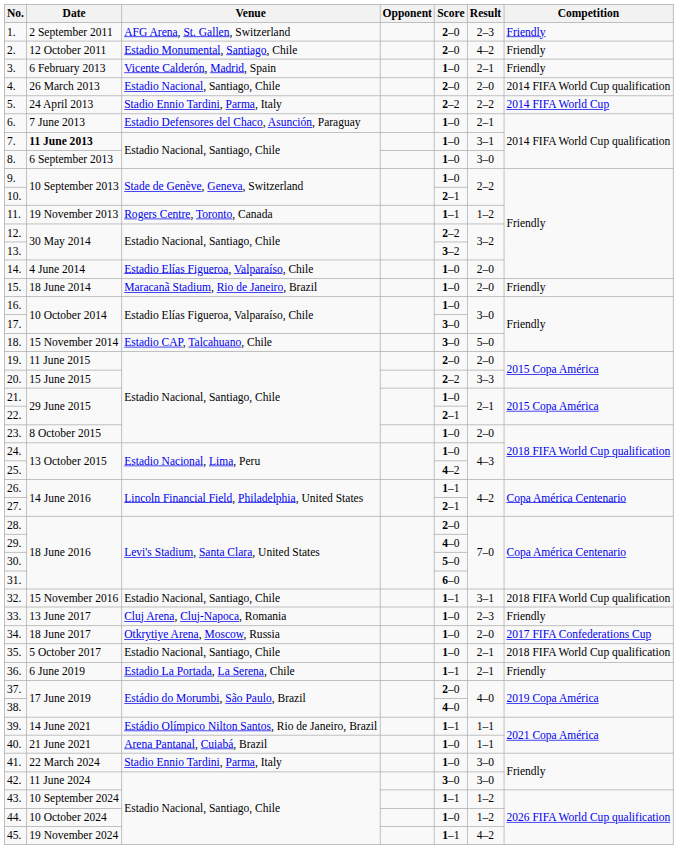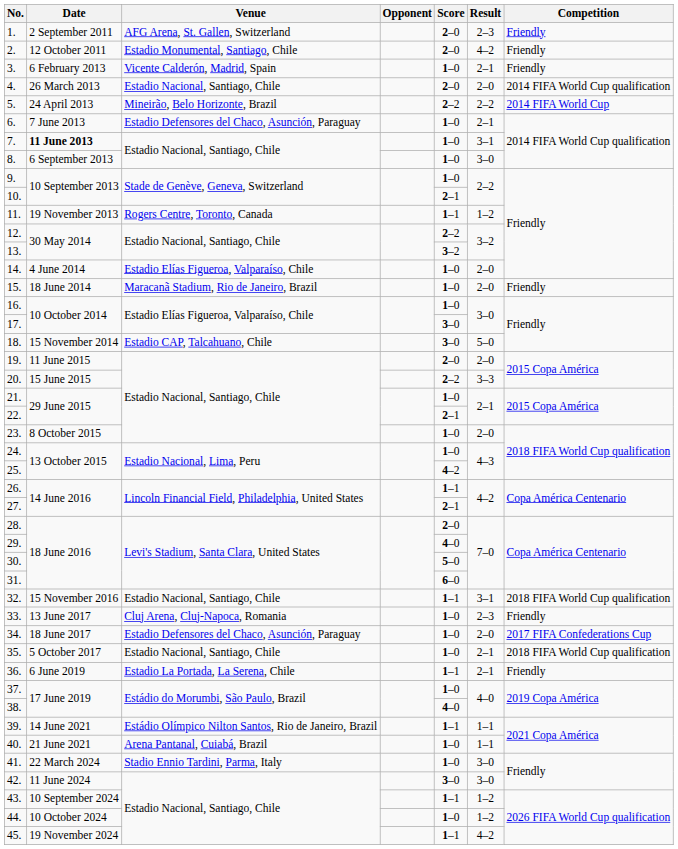 <table class="wikitable sortable" style=>
 <tr>
 <th>No.</th>
 <th>Date</th>
 <th>Venue</th>
 <th>Opponent</th>
 <th>Score</th>
 <th>Result</th>
 <th>Competition</th>
 </tr>
 <tr>
 <td>1.</td>
 <td>2 September 2011</td>
 <td><a href='#'>AFG Arena</a>, <a href='#'>St. Gallen</a>, Switzerland</td>
 <td></td>
 <td align=center><strong>2</strong>–0</td>
 <td align=center>2–3</td>
 <td><a href='#'>Friendly</a></td>
 </tr>
 <tr>
 <td>2.</td>
 <td>12 October 2011</td>
 <td><a href='#'>Estadio Monumental</a>, <a href='#'>Santiago</a>, Chile</td>
 <td></td>
 <td align=center><strong>2</strong>–0</td>
 <td align=center>4–2</td>
 <td>Friendly</td>
 </tr>
 <tr>
 <td>3.</td>
 <td>6 February 2013</td>
 <td><a href='#'>Vicente Calderón</a>, <a href='#'>Madrid</a>, Spain</td>
 <td></td>
 <td align=center><strong>1</strong>–0</td>
 <td align=center>2–1</td>
 <td>Friendly</td>
 </tr>
 <tr>
 <td>4.</td>
 <td>26 March 2013</td>
 <td><a href='#'>Estadio Nacional</a>, Santiago, Chile</td>
 <td></td>
 <td align=center><strong>2</strong>–0</td>
 <td align=center>2–0</td>
 <td>2014 FIFA World Cup qualification</td>
 </tr>
 <tr>
 <td>5.</td>
 <td>24 April 2013</td>
-<td><a href='#'>Stadio Ennio Tardini</a>, <a href='#'>Parma</a>, Italy</td>
+<td><a href='#'>Mineirão</a>, <a href='#'>Belo Horizonte</a>, Brazil</td>
 <td></td>
 <td align=center><strong>2</strong>–2</td>
 <td align=center>2–2</td>
 <td><a href='#'>2014 FIFA World Cup</a></td>
 </tr>
 <tr>
 <td>6.</td>
 <td>7 June 2013</td>
 <td><a href='#'>Estadio Defensores del Chaco</a>, <a href='#'>Asunción</a>, Paraguay</td>
 <td></td>
 <td align=center><strong>1</strong>–0</td>
 <td align=center>2–1</td>
 <td rowspan="3">2014 FIFA World Cup qualification</td>
 </tr>
 <tr>
 <td>7.</td>
 <td><strong>11 June 2013</strong></td>
 <td rowspan=2>Estadio Nacional, Santiago, Chile</td>
 <td></td>
 <td align=center><strong>1</strong>–0</td>
 <td align=center>3–1</td>
 </tr>
 <tr>
 <td>8.</td>
 <td>6 September 2013</td>
 <td></td>
 <td align=center><strong>1</strong>–0</td>
 <td align=center>3–0</td>
 </tr>
 <tr>
 <td>9.</td>
 <td rowspan="2">10 September 2013</td>
 <td rowspan="2"><a href='#'>Stade de Genève</a>, <a href='#'>Geneva</a>, Switzerland</td>
 <td rowspan="2"></td>
 <td align=center><strong>1</strong>–0</td>
 <td rowspan="2" align=center>2–2</td>
 <td rowspan="6">Friendly</td>
 </tr>
 <tr>
 <td>10.</td>
 <td align=center><strong>2</strong>–1</td>
 </tr>
 <tr>
 <td>11.</td>
 <td>19 November 2013</td>
 <td><a href='#'>Rogers Centre</a>, <a href='#'>Toronto</a>, Canada</td>
 <td></td>
 <td align=center><strong>1</strong>–1</td>
 <td align=center>1–2</td>
 </tr>
 <tr>
 <td>12.</td>
 <td rowspan="2">30 May 2014</td>
 <td rowspan="2">Estadio Nacional, Santiago, Chile</td>
 <td rowspan="2"></td>
 <td align=center><strong>2</strong>–2</td>
 <td rowspan="2" align=center>3–2</td>
 </tr>
 <tr>
 <td>13.</td>
 <td align=center><strong>3</strong>–2</td>
 </tr>
 <tr>
 <td>14.</td>
 <td>4 June 2014</td>
 <td><a href='#'>Estadio Elías Figueroa</a>, <a href='#'>Valparaíso</a>, Chile</td>
 <td></td>
 <td align=center><strong>1</strong>–0</td>
 <td align=center>2–0</td>
 </tr>
 <tr>
 <td>15.</td>
 <td>18 June 2014</td>
 <td><a href='#'>Maracanã Stadium</a>, <a href='#'>Rio de Janeiro</a>, Brazil</td>
 <td></td>
 <td align=center><strong>1</strong>–0</td>
 <td align=center>2–0</td>
 <td>Friendly</td>
 </tr>
 <tr>
 <td>16.</td>
 <td rowspan="2">10 October 2014</td>
 <td rowspan="2">Estadio Elías Figueroa, Valparaíso, Chile</td>
 <td rowspan="2"></td>
 <td align=center><strong>1</strong>–0</td>
 <td rowspan="2" align=center>3–0</td>
 <td rowspan="3">Friendly</td>
 </tr>
 <tr>
 <td>17.</td>
 <td align=center><strong>3</strong>–0</td>
 </tr>
 <tr>
 <td>18.</td>
 <td>15 November 2014</td>
 <td><a href='#'>Estadio CAP</a>, <a href='#'>Talcahuano</a>, Chile</td>
 <td></td>
 <td align=center><strong>3</strong>–0</td>
 <td align=center>5–0</td>
 </tr>
 <tr>
 <td>19.</td>
 <td>11 June 2015</td>
 <td rowspan=5>Estadio Nacional, Santiago, Chile</td>
 <td></td>
 <td align=center><strong>2</strong>–0</td>
 <td align=center>2–0</td>
 <td rowspan="2"><a href='#'>2015 Copa América</a></td>
 </tr>
 <tr>
 <td>20.</td>
 <td>15 June 2015</td>
 <td></td>
 <td align=center><strong>2</strong>–2</td>
 <td align=center>3–3</td>
 </tr>
 <tr>
 <td>21.</td>
 <td rowspan="2">29 June 2015</td>
 <td rowspan="2"></td>
 <td align=center><strong>1</strong>–0</td>
 <td rowspan="2" align=center>2–1</td>
 <td rowspan=2><a href='#'>2015 Copa América</a></td>
 </tr>
 <tr>
 <td>22.</td>
 <td align=center><strong>2</strong>–1</td>
 </tr>
 <tr>
 <td>23.</td>
 <td>8 October 2015</td>
 <td></td>
 <td align=center><strong>1</strong>–0</td>
 <td align=center>2–0</td>
 <td rowspan="3"><a href='#'>2018 FIFA World Cup qualification</a></td>
 </tr>
 <tr>
 <td>24.</td>
 <td rowspan="2">13 October 2015</td>
 <td rowspan="2"><a href='#'>Estadio Nacional</a>, <a href='#'>Lima</a>, Peru</td>
 <td rowspan="2"></td>
 <td align=center><strong>1</strong>–0</td>
 <td rowspan="2" align=center>4–3</td>
 </tr>
 <tr>
 <td>25.</td>
 <td align=center><strong>4</strong>–2</td>
 </tr>
 <tr>
 <td>26.</td>
 <td rowspan="2">14 June 2016</td>
 <td rowspan="2"><a href='#'>Lincoln Financial Field</a>, <a href='#'>Philadelphia</a>, United States</td>
 <td rowspan="2"></td>
 <td align=center><strong>1</strong>–1</td>
 <td rowspan="2" align=center>4–2</td>
 <td rowspan="2"><a href='#'>Copa América Centenario</a></td>
 </tr>
 <tr>
 <td>27.</td>
 <td align=center><strong>2</strong>–1</td>
 </tr>
 <tr>
 <td>28.</td>
 <td rowspan="4">18 June 2016</td>
 <td rowspan="4"><a href='#'>Levi's Stadium</a>, <a href='#'>Santa Clara</a>, United States</td>
 <td rowspan="4"></td>
 <td align=center><strong>2</strong>–0</td>
 <td rowspan="4" align=center>7–0</td>
 <td rowspan=4><a href='#'>Copa América Centenario</a></td>
 </tr>
 <tr>
 <td>29.</td>
 <td align=center><strong>4</strong>–0</td>
 </tr>
 <tr>
 <td>30.</td>
 <td align=center><strong>5</strong>–0</td>
 </tr>
 <tr>
 <td>31.</td>
 <td align=center><strong>6</strong>–0</td>
 </tr>
 <tr>
 <td>32.</td>
 <td>15 November 2016</td>
 <td>Estadio Nacional, Santiago, Chile</td>
 <td></td>
 <td align=center><strong>1</strong>–1</td>
 <td align=center>3–1</td>
 <td>2018 FIFA World Cup qualification</td>
 </tr>
 <tr>
 <td>33.</td>
 <td>13 June 2017</td>
 <td><a href='#'>Cluj Arena</a>, <a href='#'>Cluj-Napoca</a>, Romania</td>
 <td></td>
 <td align=center><strong>1</strong>–0</td>
 <td align=center>2–3</td>
 <td>Friendly</td>
 </tr>
 <tr>
 <td>34.</td>
 <td>18 June 2017</td>
-<td><a href='#'>Otkrytiye Arena</a>, <a href='#'>Moscow</a>, Russia</td>
+<td><a href='#'>Estadio Defensores del Chaco</a>, <a href='#'>Asunción</a>, Paraguay</td>
 <td></td>
 <td align=center><strong>1</strong>–0</td>
 <td align=center>2–0</td>
 <td><a href='#'>2017 FIFA Confederations Cup</a></td>
 </tr>
 <tr>
 <td>35.</td>
 <td>5 October 2017</td>
 <td>Estadio Nacional, Santiago, Chile</td>
 <td></td>
 <td align=center><strong>1</strong>–0</td>
 <td align=center>2–1</td>
 <td>2018 FIFA World Cup qualification</td>
 </tr>
 <tr>
 <td>36.</td>
 <td>6 June 2019</td>
 <td><a href='#'>Estadio La Portada</a>, <a href='#'>La Serena</a>, Chile</td>
 <td align=left></td>
 <td align=center><strong>1</strong>–1</td>
 <td align=center>2–1</td>
 <td>Friendly</td>
 </tr>
 <tr>
 <td>37.</td>
 <td rowspan="2">17 June 2019</td>
 <td rowspan="2"><a href='#'>Estádio do Morumbi</a>, <a href='#'>São Paulo</a>, Brazil</td>
 <td rowspan="2"></td>
-<td align=center><strong>2</strong>–0</td>
+<td align=center><strong>1</strong>–0</td>
 <td align=center rowspan="2">4–0</td>
 <td rowspan="2"><a href='#'>2019 Copa América</a></td>
 </tr>
 <tr>
 <td>38.</td>
 <td align=center><strong>4</strong>–0</td>
 </tr>
 <tr>
 <td>39.</td>
 <td>14 June 2021</td>
 <td><a href='#'>Estádio Olímpico Nilton Santos</a>, Rio de Janeiro, Brazil</td>
 <td></td>
 <td align=center><strong>1</strong>–1</td>
 <td align=center>1–1</td>
 <td rowspan="2"><a href='#'>2021 Copa América</a></td>
 </tr>
 <tr>
 <td>40.</td>
 <td>21 June 2021</td>
 <td><a href='#'>Arena Pantanal</a>, <a href='#'>Cuiabá</a>, Brazil</td>
 <td></td>
 <td align=center><strong>1</strong>–0</td>
 <td align=center>1–1</td>
 </tr>
 <tr>
 <td>41.</td>
 <td>22 March 2024</td>
 <td><a href='#'>Stadio Ennio Tardini</a>, <a href='#'>Parma</a>, Italy</td>
 <td align=left></td>
 <td align=center><strong>1</strong>–0</td>
 <td align=center>3–0</td>
 <td rowspan="2">Friendly</td>
 </tr>
 <tr>
 <td>42.</td>
 <td>11 June 2024</td>
 <td rowspan="4">Estadio Nacional, Santiago, Chile</td>
 <td></td>
 <td align=center><strong>3</strong>–0</td>
 <td align=center>3–0</td>
 </tr>
 <tr>
 <td>43.</td>
 <td>10 September 2024</td>
 <td></td>
 <td align=center><strong>1</strong>–1</td>
 <td align=center>1–2</td>
 <td rowspan="3"><a href='#'>2026 FIFA World Cup qualification</a></td>
 </tr>
 <tr>
 <td>44.</td>
 <td>10 October 2024</td>
 <td></td>
 <td align=center><strong>1</strong>–0</td>
 <td align=center>1–2</td>
 </tr>
 <tr>
 <td>45.</td>
 <td>19 November 2024</td>
 <td></td>
 <td align=center><strong>1</strong>–1</td>
 <td align=center>4–2</td>
 </tr>
 </table>
